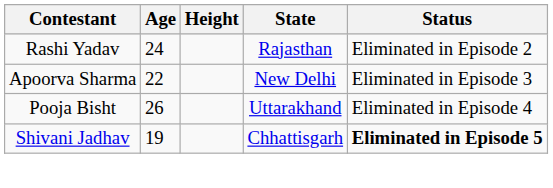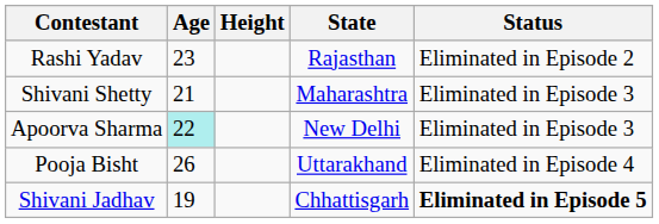 <table class="sortable wikitable">
 <tr style="background:#ccc;">
 <th>Contestant</th>
 <th>Age</th>
 <th>Height</th>
 <th>State</th>
 <th>Status</th>
 </tr>
 <tr>
 <td style="text-align:center;">Rashi Yadav</td>
-<td>24</td>
+<td>23</td>
 <td></td>
 <td style="text-align:center;"><a href='#'>Rajasthan</a></td>
 <td>Eliminated in Episode 2</td>
 </tr>
 <tr>
+<td style="text-align:center;">Shivani Shetty</td>
+<td>21</td>
+<td></td>
+<td style="text-align:center;"><a href='#'>Maharashtra</a></td>
+<td>Eliminated in Episode 3</td>
+</tr>
+<tr>
 <td style="text-align:center;">Apoorva Sharma</td>
-<td>22</td>
+<td style="background: paleturquoise;">22</td>
 <td></td>
 <td style="text-align:center;"><a href='#'>New Delhi</a></td>
 <td>Eliminated in Episode 3</td>
 </tr>
 <tr>
 <td style="text-align:center;">Pooja Bisht</td>
 <td>26</td>
 <td></td>
 <td style="text-align:center;"><a href='#'>Uttarakhand</a></td>
 <td>Eliminated in Episode 4</td>
 </tr>
 <tr>
 <td style="text-align:center;"><a href='#'>Shivani Jadhav</a></td>
 <td>19</td>
 <td style="text-align:center;"></td>
 <td style="text-align:center;"><a href='#'>Chhattisgarh</a></td>
 <td><strong>Eliminated in Episode 5</strong></td>
 </tr>
 </table>
